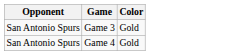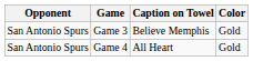 <table class="wikitable">
 <tr>
 <th>Opponent</th>
 <th>Game</th>
+<th>Caption on Towel</th>
 <th>Color</th>
 </tr>
 <tr>
 <td>San Antonio Spurs</td>
 <td>Game 3</td>
+<td>Believe Memphis</td>
 <td>Gold</td>
 </tr>
 <tr>
 <td>San Antonio Spurs</td>
 <td>Game 4</td>
+<td>All Heart</td>
 <td>Gold</td>
 </tr>
 </table>
